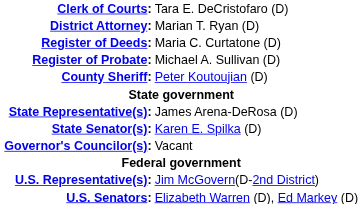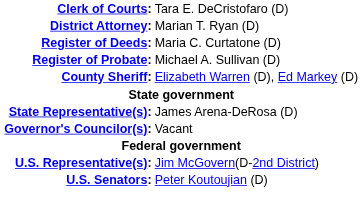 <table class="toccolours">
 <tr>
 </tr>
 <tr valign=top>
 <th align=right><a href='#'>Clerk of Courts</a>:</th>
 <td>Tara E. DeCristofaro (D)</td>
 </tr>
 <tr valign=top>
 <th align=right><a href='#'>District Attorney</a>:</th>
 <td>Marian T. Ryan (D)</td>
 </tr>
 <tr valign=top>
 <th align=right><a href='#'>Register of Deeds</a>:</th>
 <td>Maria C. Curtatone (D)</td>
 </tr>
 <tr valign=top>
 <th align=right><a href='#'>Register of Probate</a>:</th>
 <td>Michael A. Sullivan (D)</td>
 </tr>
 <tr valign=top>
 <th align=right><a href='#'>County Sheriff</a>:</th>
-<td><a href='#'>Peter Koutoujian</a> (D)</td>
+<td><a href='#'>Elizabeth Warren</a> (D), <a href='#'>Ed Markey</a> (D)</td>
 </tr>
 <tr>
 <th colspan=2>State government</th>
 </tr>
 <tr valign=top>
 <th align=right><a href='#'>State Representative(s)</a>:</th>
 <td>James Arena-DeRosa (D)</td>
-</tr>
-<tr valign=top>
-<th align=right><a href='#'>State Senator(s)</a>:</th>
-<td><a href='#'>Karen E. Spilka</a> (D)</td>
 </tr>
 <tr valign=top>
 <th align=right><a href='#'>Governor's Councilor(s)</a>:</th>
 <td>Vacant</td>
 </tr>
 <tr>
 <th colspan=2>Federal government</th>
 </tr>
 <tr valign=top>
 <th align=right><a href='#'>U.S. Representative(s)</a>:</th>
 <td><a href='#'>Jim McGovern</a>(D-<a href='#'>2nd District</a>)</td>
 </tr>
 <tr valign=top>
 <th align=right><a href='#'>U.S. Senators</a>:</th>
-<td><a href='#'>Elizabeth Warren</a> (D), <a href='#'>Ed Markey</a> (D)</td>
+<td><a href='#'>Peter Koutoujian</a> (D)</td>
 </tr>
 </table>
